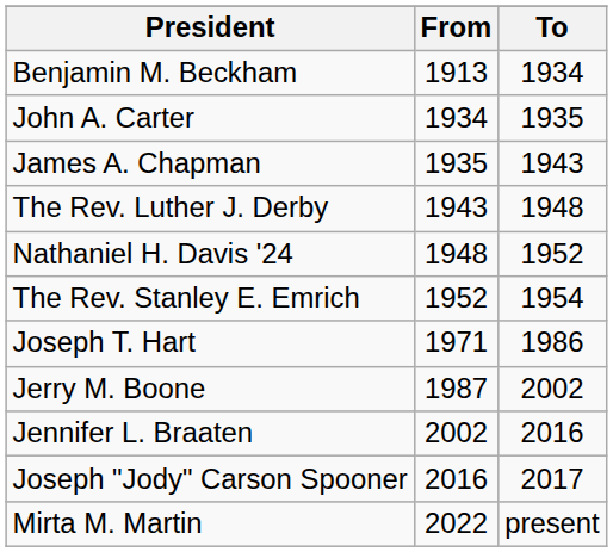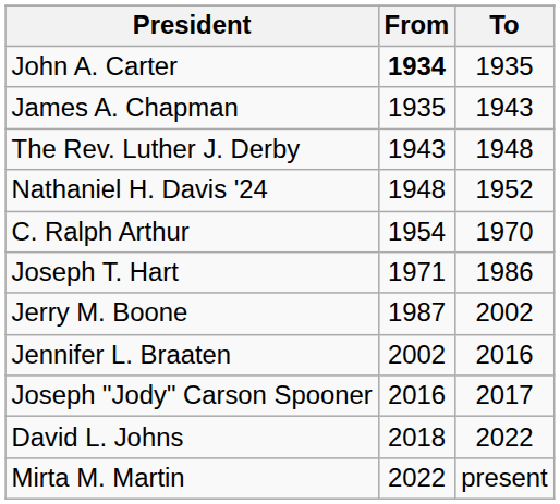 <table class="wikitable" style="margin-right:16pt;margin-top:2pt;float:right;">
 <tr>
 </tr>
 <tr>
 <th>President</th>
 <th>From</th>
 <th>To</th>
 </tr>
 <tr>
-<td>Benjamin M. Beckham</td>
-<td style="text-align:center;">1913</td>
-<td style="text-align:center;">1934</td>
-</tr>
-<tr>
 <td>John A. Carter</td>
-<td style="text-align:center;">1934</td>
+<td style="text-align:center;"><strong>1934</strong></td>
 <td style="text-align:center;">1935</td>
 </tr>
 <tr>
 <td>James A. Chapman</td>
 <td style="text-align:center;">1935</td>
 <td style="text-align:center;">1943</td>
 </tr>
 <tr>
 <td>The Rev. Luther J. Derby</td>
 <td style="text-align:center;">1943</td>
 <td style="text-align:center;">1948</td>
 </tr>
 <tr>
 <td>Nathaniel H. Davis '24</td>
 <td style="text-align:center;">1948</td>
 <td style="text-align:center;">1952</td>
 </tr>
 <tr>
-<td>The Rev. Stanley E. Emrich</td>
-<td style="text-align:center;">1952</td>
+<td>C. Ralph Arthur</td>
 <td style="text-align:center;">1954</td>
+<td style="text-align:center;">1970</td>
 </tr>
 <tr>
 <td>Joseph T. Hart</td>
 <td style="text-align:center;">1971</td>
 <td style="text-align:center;">1986</td>
 </tr>
 <tr>
 <td>Jerry M. Boone</td>
 <td style="text-align:center;">1987</td>
 <td style="text-align:center;">2002</td>
 </tr>
 <tr>
 <td>Jennifer L. Braaten</td>
 <td style="text-align:center;">2002</td>
 <td style="text-align:center;">2016</td>
 </tr>
 <tr>
 <td>Joseph "Jody" Carson Spooner</td>
 <td style="text-align:center;">2016</td>
 <td style="text-align:center;">2017</td>
 </tr>
 <tr>
+<td>David L. Johns</td>
+<td style="text-align:center;">2018</td>
+<td style="text-align:center;">2022</td>
+</tr>
+<tr>
 <td>Mirta M. Martin</td>
 <td style="text-align:center;">2022</td>
 <td style="text-align:center;">present</td>
 </tr>
 </table>
